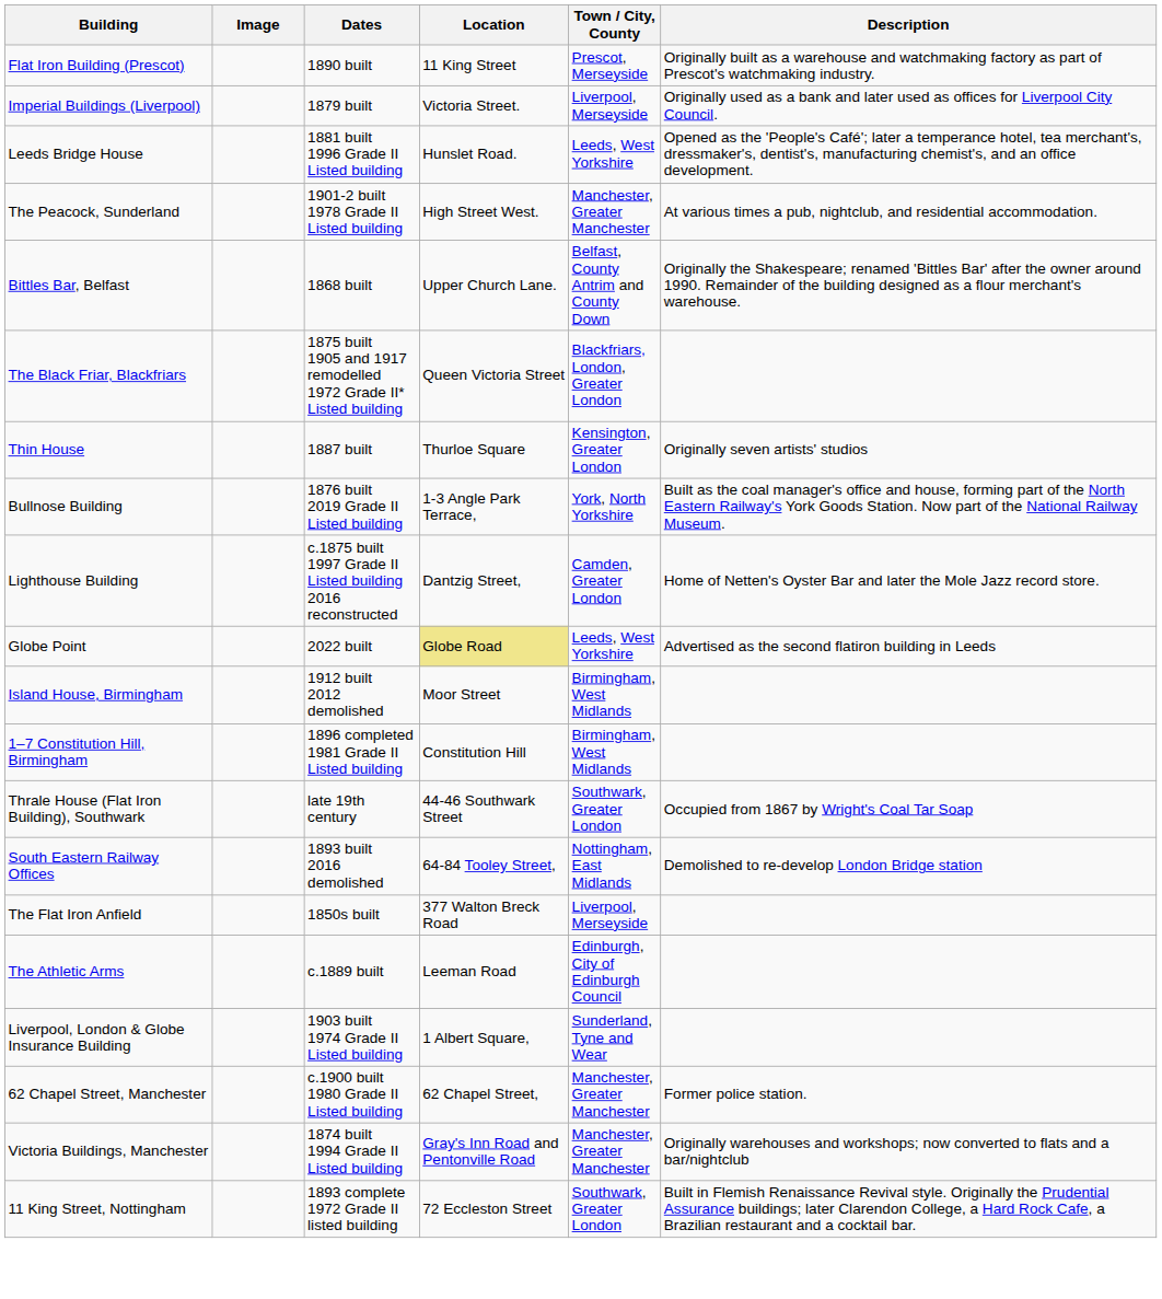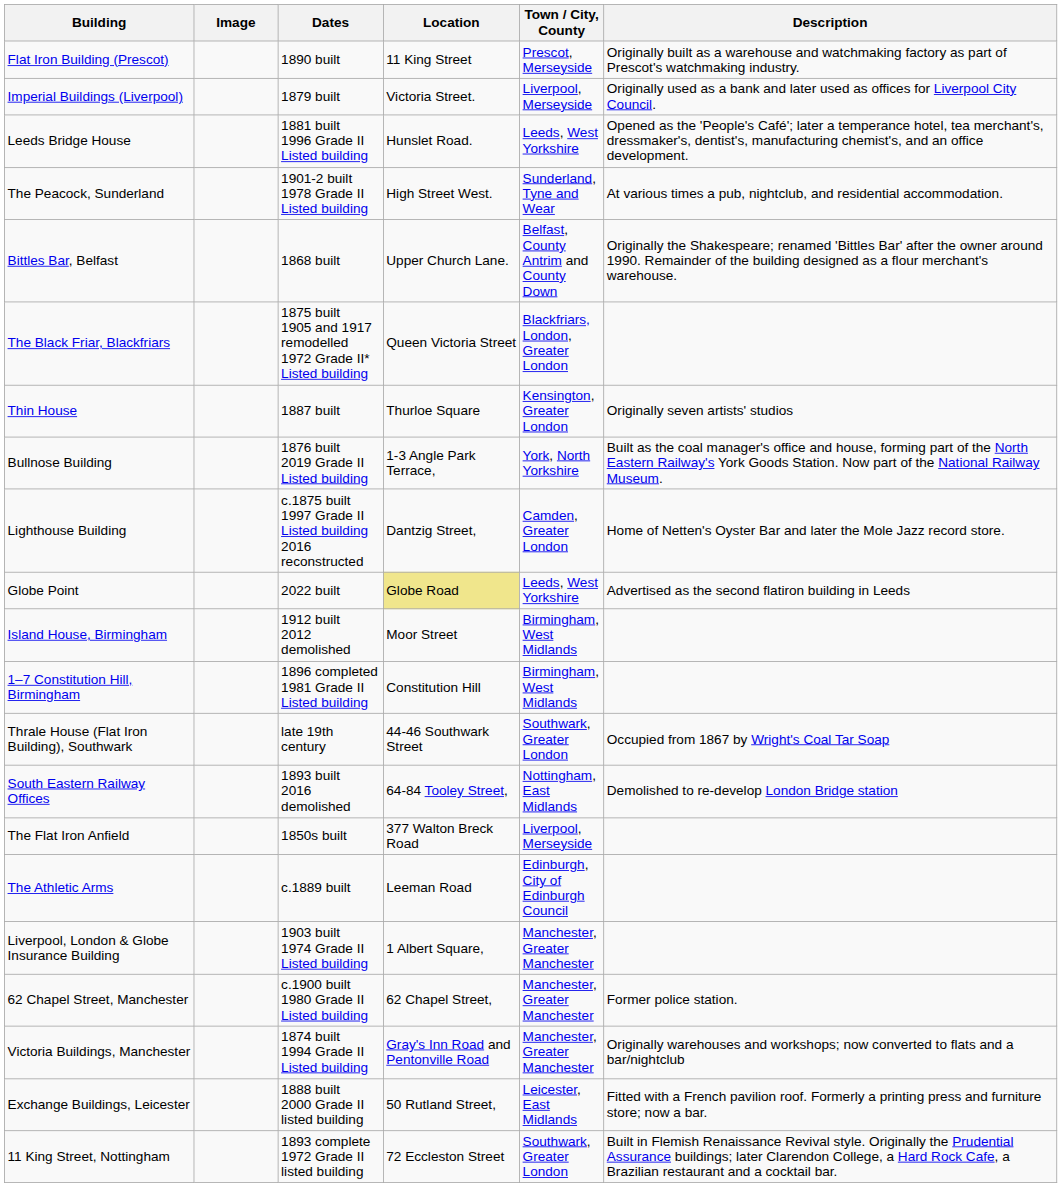 <table class="wikitable sortable" style="width:98%">
 <tr>
 <th width = 18%><strong>Building</strong></th>
 <th width = 8% class="unsortable"><strong>Image</strong></th>
 <th width = 10%><strong>Dates</strong></th>
 <th><strong>Location</strong></th>
 <th width = 8%><strong>Town / City, County</strong></th>
 <th class="unsortable"><strong>Description</strong></th>
 </tr>
 <tr>
 <td><a href='#'>Flat Iron Building (Prescot)</a></td>
 <td></td>
 <td>1890 built</td>
 <td>11 King Street<br></td>
 <td><a href='#'>Prescot</a>, <a href='#'>Merseyside</a></td>
 <td>Originally built as a warehouse and watchmaking factory as part of Prescot's watchmaking industry.</td>
 </tr>
 <tr>
 <td><a href='#'>Imperial Buildings (Liverpool)</a></td>
 <td></td>
 <td>1879 built</td>
 <td>Victoria Street.<br></td>
 <td><a href='#'>Liverpool</a>, <a href='#'>Merseyside</a></td>
 <td>Originally used as a bank and later used as offices for <a href='#'>Liverpool City Council</a>.</td>
 </tr>
 <tr>
 <td>Leeds Bridge House</td>
 <td></td>
 <td>1881 built<br>1996 Grade II <a href='#'>Listed building</a></td>
 <td>Hunslet Road.<br></td>
 <td><a href='#'>Leeds</a>, <a href='#'>West Yorkshire</a></td>
 <td>Opened as the 'People's Café'; later a temperance hotel, tea merchant's, dressmaker's, dentist's, manufacturing chemist's, and an office development.</td>
 </tr>
 <tr>
 <td>The Peacock, Sunderland</td>
 <td></td>
 <td>1901-2 built<br>1978 Grade II <a href='#'>Listed building</a></td>
 <td>High Street West.<br></td>
-<td><a href='#'>Manchester</a>, <a href='#'>Greater Manchester</a></td>
+<td><a href='#'>Sunderland</a>, <a href='#'>Tyne and Wear</a></td>
 <td>At various times a pub, nightclub, and residential accommodation.</td>
 </tr>
 <tr>
 <td><a href='#'>Bittles Bar</a>, Belfast</td>
 <td></td>
 <td>1868 built</td>
 <td>Upper Church Lane.<br></td>
 <td><a href='#'>Belfast</a>, <a href='#'>County Antrim</a> and <a href='#'>County Down</a></td>
 <td>Originally the Shakespeare; renamed 'Bittles Bar' after the owner around 1990. Remainder of the building designed as a flour merchant's warehouse.</td>
 </tr>
 <tr>
 <td><a href='#'>The Black Friar, Blackfriars</a></td>
 <td></td>
 <td>1875 built<br>1905 and 1917 remodelled<br>1972 Grade II* <a href='#'>Listed building</a></td>
 <td>Queen Victoria Street<br></td>
 <td><a href='#'>Blackfriars, London</a>, <a href='#'>Greater London</a></td>
 </tr>
 <tr>
 <td><a href='#'>Thin House</a></td>
 <td></td>
 <td>1887 built</td>
 <td>Thurloe Square<br></td>
 <td><a href='#'>Kensington</a>, <a href='#'>Greater London</a></td>
 <td>Originally seven artists' studios</td>
 </tr>
 <tr>
 <td>Bullnose Building</td>
 <td></td>
 <td>1876 built<br>2019 Grade II <a href='#'>Listed building</a></td>
 <td>1-3 Angle Park Terrace,<br></td>
 <td><a href='#'>York</a>, <a href='#'>North Yorkshire</a></td>
 <td>Built as the coal manager's office and house, forming part of the <a href='#'>North Eastern Railway's</a> York Goods Station. Now part of the <a href='#'>National Railway Museum</a>.</td>
 </tr>
 <tr>
 <td>Lighthouse Building</td>
 <td></td>
 <td>c.1875 built<br>1997 Grade II <a href='#'>Listed building</a><br>2016 reconstructed</td>
 <td>Dantzig Street,<br></td>
 <td><a href='#'>Camden</a>, <a href='#'>Greater London</a></td>
 <td>Home of Netten's Oyster Bar and later the Mole Jazz record store.</td>
 </tr>
 <tr>
 <td>Globe Point</td>
 <td></td>
 <td>2022 built</td>
 <td style="background: khaki;">Globe Road<br></td>
 <td><a href='#'>Leeds</a>, <a href='#'>West Yorkshire</a></td>
 <td>Advertised as the second flatiron building in Leeds</td>
 </tr>
 <tr>
 <td><a href='#'>Island House, Birmingham</a></td>
 <td></td>
 <td>1912 built<br>2012 demolished</td>
 <td>Moor Street<br></td>
 <td><a href='#'>Birmingham</a>, <a href='#'>West Midlands</a></td>
 <td></td>
 </tr>
 <tr>
 <td><a href='#'>1–7 Constitution Hill, Birmingham</a></td>
 <td></td>
 <td>1896 completed<br>1981 Grade II <a href='#'>Listed building</a></td>
 <td>Constitution Hill<br></td>
 <td><a href='#'>Birmingham</a>, <a href='#'>West Midlands</a></td>
 <td></td>
 </tr>
 <tr>
 <td>Thrale House (Flat Iron Building), Southwark</td>
 <td></td>
 <td>late 19th century</td>
 <td>44-46 Southwark Street<br></td>
 <td><a href='#'>Southwark</a>, <a href='#'>Greater London</a></td>
 <td>Occupied from 1867 by <a href='#'>Wright's Coal Tar Soap</a></td>
 </tr>
 <tr>
 <td><a href='#'>South Eastern Railway Offices</a></td>
 <td></td>
 <td>1893 built<br>2016 demolished</td>
 <td>64-84 <a href='#'>Tooley Street</a>,<br></td>
 <td><a href='#'>Nottingham</a>, <a href='#'>East Midlands</a></td>
 <td>Demolished to re-develop <a href='#'>London Bridge station</a></td>
 </tr>
 <tr>
 <td>The Flat Iron Anfield</td>
 <td></td>
 <td>1850s built</td>
 <td>377 Walton Breck Road<br></td>
 <td><a href='#'>Liverpool</a>, <a href='#'>Merseyside</a></td>
 <td></td>
 </tr>
 <tr>
 <td><a href='#'>The Athletic Arms</a></td>
 <td></td>
 <td>c.1889 built</td>
 <td>Leeman Road<br></td>
 <td><a href='#'>Edinburgh</a>, <a href='#'>City of Edinburgh Council</a></td>
 <td></td>
 </tr>
 <tr>
 <td>Liverpool, London & Globe Insurance Building</td>
 <td></td>
 <td>1903 built<br>1974 Grade II <a href='#'>Listed building</a></td>
 <td>1 Albert Square,<br></td>
-<td><a href='#'>Sunderland</a>, <a href='#'>Tyne and Wear</a></td>
+<td><a href='#'>Manchester</a>, <a href='#'>Greater Manchester</a></td>
 <td></td>
 </tr>
 <tr>
 <td>62 Chapel Street, Manchester</td>
 <td></td>
 <td>c.1900 built<br>1980 Grade II <a href='#'>Listed building</a></td>
 <td>62 Chapel Street,<br></td>
 <td><a href='#'>Manchester</a>, <a href='#'>Greater Manchester</a></td>
 <td>Former police station.</td>
 </tr>
 <tr>
 <td>Victoria Buildings, Manchester</td>
 <td></td>
 <td>1874 built<br>1994 Grade II <a href='#'>Listed building</a></td>
 <td><a href='#'>Gray's Inn Road</a> and <a href='#'>Pentonville Road</a><br></td>
 <td><a href='#'>Manchester</a>, <a href='#'>Greater Manchester</a></td>
 <td>Originally warehouses and workshops; now converted to flats and a bar/nightclub</td>
 </tr>
 <tr>
+<td>Exchange Buildings, Leicester</td>
+<td></td>
+<td>1888 built<br> 2000 Grade II listed building</td>
+<td>50 Rutland Street,<br></td>
+<td><a href='#'>Leicester</a>, <a href='#'>East Midlands</a></td>
+<td>Fitted with a French pavilion roof. Formerly a printing press and furniture store; now a bar.</td>
+</tr>
+<tr>
 <td>11 King Street, Nottingham</td>
 <td></td>
 <td>1893 complete <br>1972 Grade II listed building</td>
 <td>72 Eccleston Street<br></td>
 <td><a href='#'>Southwark</a>, <a href='#'>Greater London</a></td>
 <td>Built in Flemish Renaissance Revival style. Originally the <a href='#'>Prudential Assurance</a> buildings; later Clarendon College, a <a href='#'>Hard Rock Cafe</a>, a Brazilian restaurant and a cocktail bar.</td>
 </tr>
 </table>
